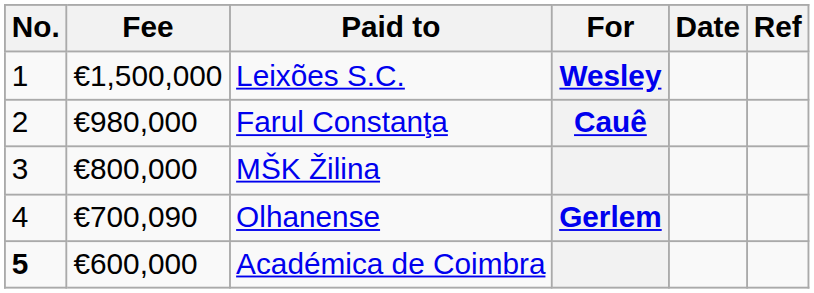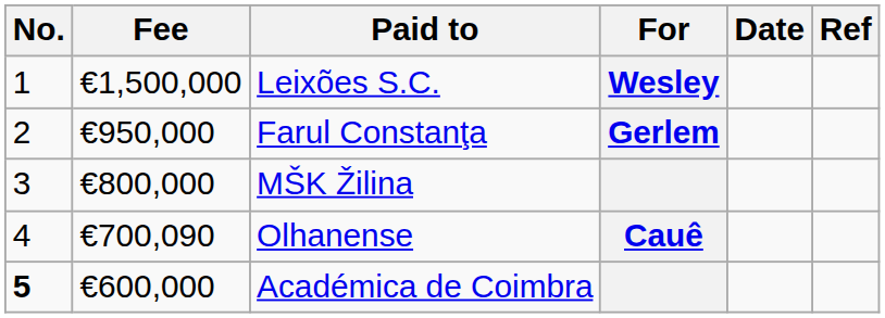 <table class="wikitable plainrowheaders sortable">
 <tr>
 <th scope=col>No.</th>
 <th scope=col>Fee</th>
 <th scope=col>Paid to</th>
 <th scope=col>For</th>
 <th scope=col>Date</th>
 <th scope=col class="unsortable">Ref</th>
 </tr>
 <tr>
 <td>1</td>
 <td>€1,500,000</td>
 <td> <a href='#'>Leixões S.C.</a></td>
 <th scope=row> <a href='#'>Wesley</a></th>
 <td></td>
 <td align=center></td>
 </tr>
 <tr>
 <td>2</td>
-<td>€980,000</td>
+<td>€950,000</td>
 <td> <a href='#'>Farul Constanţa</a></td>
-<th scope=row> <a href='#'>Cauê</a></th>
+<th scope=row> <a href='#'>Gerlem</a></th>
 <td></td>
 <td align=center></td>
 </tr>
 <tr>
 <td>3</td>
 <td>€800,000</td>
 <td> <a href='#'>MŠK Žilina</a></td>
 <th scope=row> </th>
 <td></td>
 <td align=center></td>
 </tr>
 <tr>
 <td>4</td>
 <td>€700,090</td>
 <td> <a href='#'>Olhanense</a></td>
-<th scope=row> <a href='#'>Gerlem</a></th>
+<th scope=row> <a href='#'>Cauê</a></th>
 <td></td>
 <td align=center></td>
 </tr>
 <tr>
 <td><strong>5</strong></td>
 <td>€600,000</td>
 <td> <a href='#'>Académica de Coimbra</a></td>
 <th scope=row> </th>
 <td></td>
 <td align=center></td>
 </tr>
 </table>
